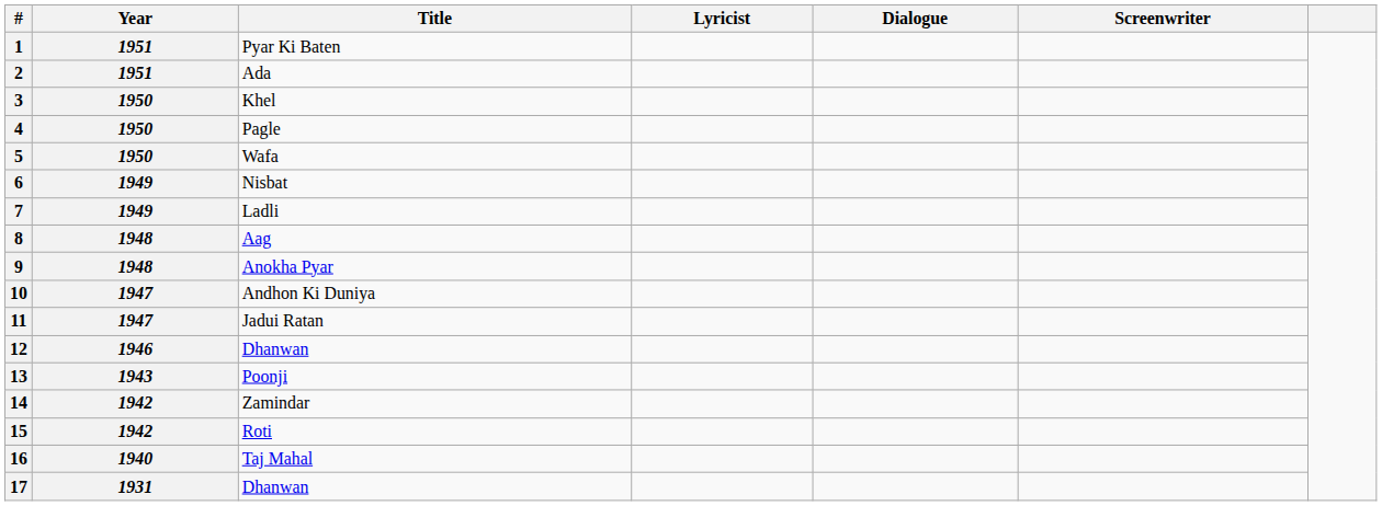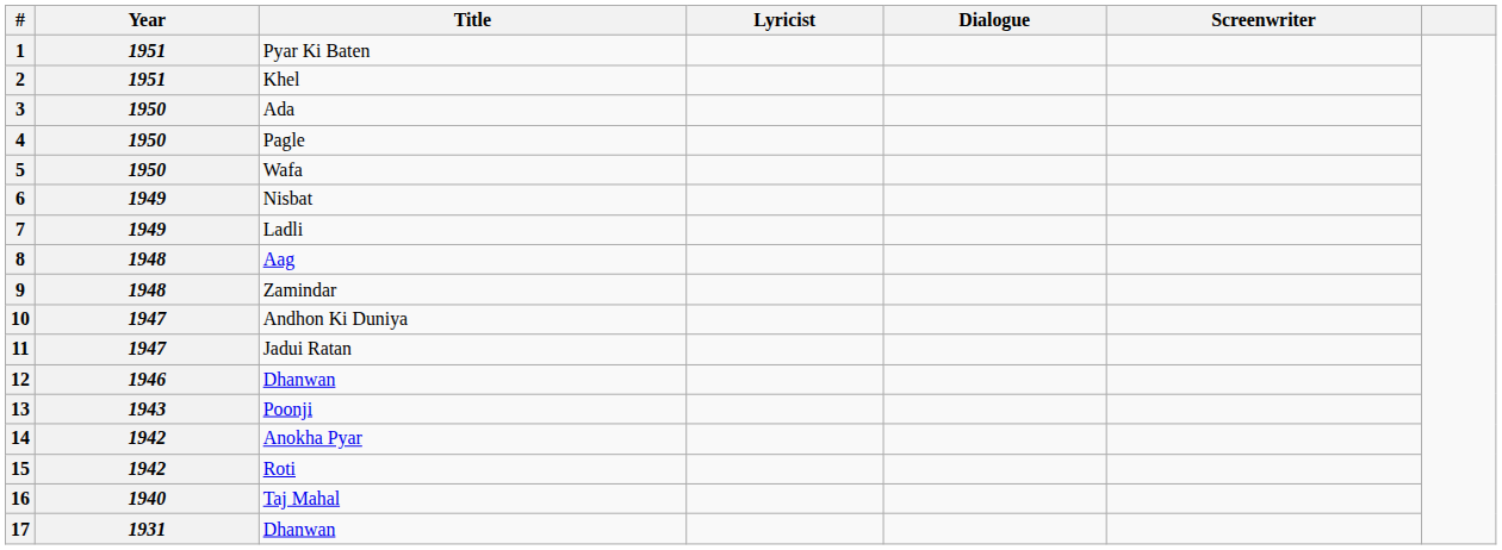 <table class="wikitable sortable plainrowheaders" width=100%>
 <tr>
 <th scope="col" width=2%>#</th>
 <th scope="col" width=15%>Year</th>
 <th scope="col">Title</th>
 <th scope="col">Lyricist</th>
 <th scope="col">Dialogue</th>
 <th scope="col">Screenwriter</th>
 <th width=5%></th>
 </tr>
 <tr>
 <th scope="row" align="left">1</th>
 <th><em>1951</em></th>
 <td>Pyar Ki Baten</td>
 <td></td>
 <td></td>
 <td></td>
 <td rowspan="17"></td>
 </tr>
 <tr>
 <th scope="row" align="left">2</th>
 <th><em>1951</em></th>
-<td>Ada</td>
+<td>Khel</td>
 <td></td>
 <td></td>
 <td></td>
 </tr>
 <tr>
 <th scope="row" align="left">3</th>
 <th><em>1950</em></th>
-<td>Khel</td>
+<td>Ada</td>
 <td></td>
 <td></td>
 <td></td>
 </tr>
 <tr>
 <th scope="row" align="left">4</th>
 <th><em>1950</em></th>
 <td>Pagle</td>
 <td></td>
 <td></td>
 <td></td>
 </tr>
 <tr>
 <th scope="row" align="left">5</th>
 <th><em>1950</em></th>
 <td>Wafa</td>
 <td></td>
 <td></td>
 <td></td>
 </tr>
 <tr>
 <th scope="row" align="left">6</th>
 <th><em>1949</em></th>
 <td>Nisbat</td>
 <td></td>
 <td></td>
 <td></td>
 </tr>
 <tr>
 <th scope="row" align="left">7</th>
 <th><em>1949</em></th>
 <td>Ladli</td>
 <td></td>
 <td></td>
 <td></td>
 </tr>
 <tr>
 <th scope="row" align="left">8</th>
 <th><em>1948</em></th>
 <td><a href='#'>Aag</a></td>
 <td></td>
 <td></td>
 <td></td>
 </tr>
 <tr>
 <th scope="row" align="left">9</th>
 <th><em>1948</em></th>
-<td><a href='#'>Anokha Pyar</a></td>
+<td>Zamindar</td>
 <td></td>
 <td></td>
 <td></td>
 </tr>
 <tr>
 <th scope="row" align="left">10</th>
 <th><em>1947</em></th>
 <td>Andhon Ki Duniya</td>
 <td></td>
 <td></td>
 <td></td>
 </tr>
 <tr>
 <th scope="row" align="left">11</th>
 <th><em>1947</em></th>
 <td>Jadui Ratan</td>
 <td></td>
 <td></td>
 <td></td>
 </tr>
 <tr>
 <th scope="row" align="left">12</th>
 <th><em>1946</em></th>
 <td><a href='#'>Dhanwan</a></td>
 <td></td>
 <td></td>
 <td></td>
 </tr>
 <tr>
 <th scope="row" align="left">13</th>
 <th><em>1943</em></th>
 <td><a href='#'>Poonji</a></td>
 <td></td>
 <td></td>
 <td></td>
 </tr>
 <tr>
 <th scope="row" align="left">14</th>
 <th><em>1942</em></th>
-<td>Zamindar</td>
+<td><a href='#'>Anokha Pyar</a></td>
 <td></td>
 <td></td>
 <td></td>
 </tr>
 <tr>
 <th scope="row" align="left">15</th>
 <th><em>1942</em></th>
 <td><a href='#'>Roti</a></td>
 <td></td>
 <td></td>
 <td></td>
 </tr>
 <tr>
 <th scope="row" align="left">16</th>
 <th><em>1940</em></th>
 <td><a href='#'>Taj Mahal</a></td>
 <td></td>
 <td></td>
 <td></td>
 </tr>
 <tr>
 <th scope="row" align="left">17</th>
 <th><em>1931</em></th>
 <td><a href='#'>Dhanwan</a></td>
 <td></td>
 <td></td>
 <td></td>
 </tr>
 </table>
